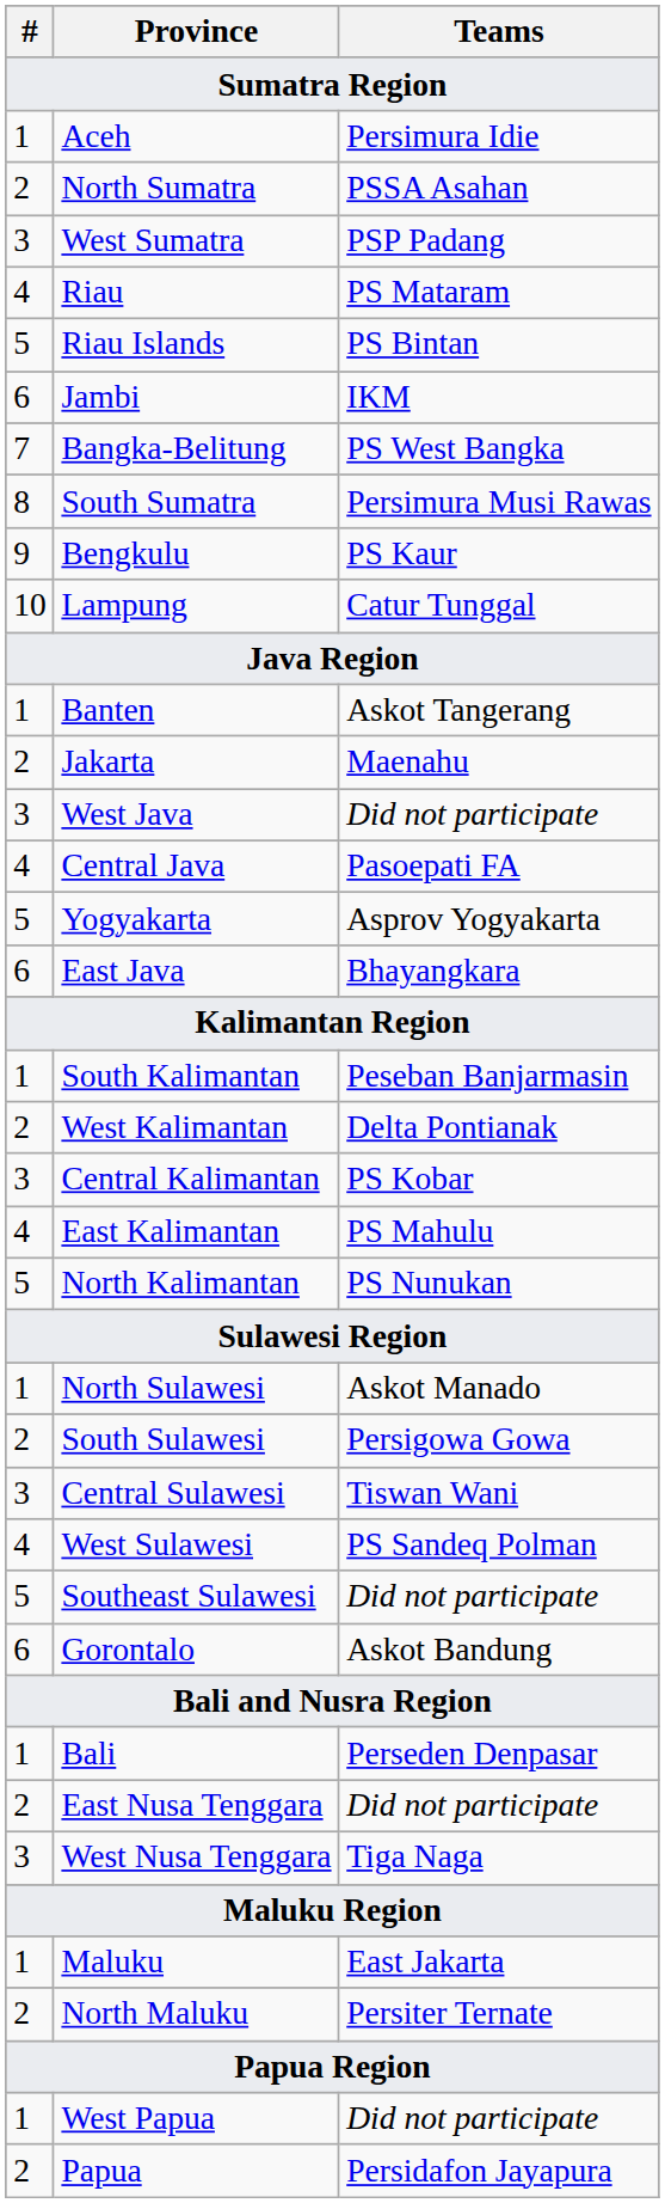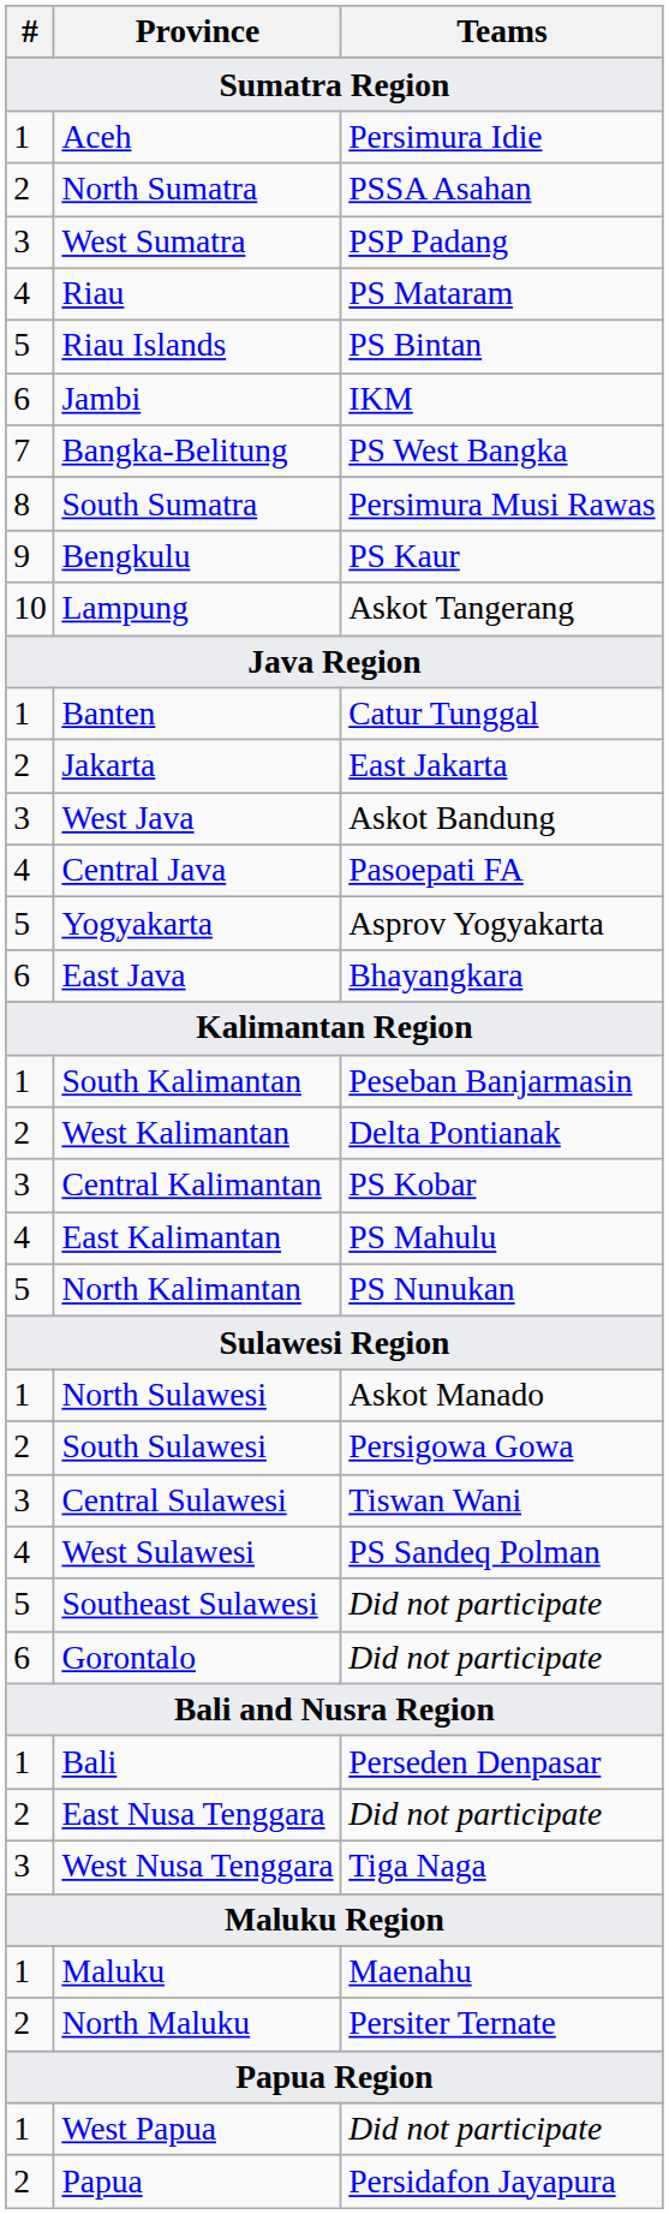 <table class="wikitable">
 <tr>
 <th>#</th>
 <th>Province</th>
 <th>Teams</th>
 </tr>
 <tr>
 <td colspan=3 style="background-color:#eaecf0;text-align:center;"><strong>Sumatra Region</strong></td>
 </tr>
 <tr>
 <td>1</td>
 <td> <a href='#'>Aceh</a></td>
 <td><a href='#'>Persimura Idie</a></td>
 </tr>
 <tr>
 <td>2</td>
 <td> <a href='#'>North Sumatra</a></td>
 <td><a href='#'>PSSA Asahan</a></td>
 </tr>
 <tr>
 <td>3</td>
 <td> <a href='#'>West Sumatra</a></td>
 <td><a href='#'>PSP Padang</a></td>
 </tr>
 <tr>
 <td>4</td>
 <td> <a href='#'>Riau</a></td>
 <td><a href='#'>PS Mataram</a></td>
 </tr>
 <tr>
 <td>5</td>
 <td> <a href='#'>Riau Islands</a></td>
 <td><a href='#'>PS Bintan</a></td>
 </tr>
 <tr>
 <td>6</td>
 <td> <a href='#'>Jambi</a></td>
 <td><a href='#'>IKM</a></td>
 </tr>
 <tr>
 <td>7</td>
 <td> <a href='#'>Bangka-Belitung</a></td>
 <td><a href='#'>PS West Bangka</a></td>
 </tr>
 <tr>
 <td>8</td>
 <td> <a href='#'>South Sumatra</a></td>
 <td><a href='#'>Persimura Musi Rawas</a></td>
 </tr>
 <tr>
 <td>9</td>
 <td> <a href='#'>Bengkulu</a></td>
 <td><a href='#'>PS Kaur</a></td>
 </tr>
 <tr>
 <td>10</td>
 <td> <a href='#'>Lampung</a></td>
-<td><a href='#'>Catur Tunggal</a></td>
+<td>Askot Tangerang</td>
 </tr>
 <tr>
 <td colspan=3 style="background-color:#eaecf0;text-align:center;"><strong>Java Region</strong></td>
 </tr>
 <tr>
 <td>1</td>
 <td> <a href='#'>Banten</a></td>
-<td>Askot Tangerang</td>
+<td><a href='#'>Catur Tunggal</a></td>
 </tr>
 <tr>
 <td>2</td>
 <td> <a href='#'>Jakarta</a></td>
-<td><a href='#'>Maenahu</a></td>
+<td><a href='#'>East Jakarta</a></td>
 </tr>
 <tr>
 <td>3</td>
 <td> <a href='#'>West Java</a></td>
-<td><em>Did not participate</em></td>
+<td>Askot Bandung</td>
 </tr>
 <tr>
 <td>4</td>
 <td> <a href='#'>Central Java</a></td>
 <td><a href='#'>Pasoepati FA</a></td>
 </tr>
 <tr>
 <td>5</td>
 <td> <a href='#'>Yogyakarta</a></td>
 <td>Asprov Yogyakarta</td>
 </tr>
 <tr>
 <td>6</td>
 <td> <a href='#'>East Java</a></td>
 <td><a href='#'>Bhayangkara</a></td>
 </tr>
 <tr>
 <td colspan=3 style="background-color:#eaecf0;text-align:center;"><strong>Kalimantan Region</strong></td>
 </tr>
 <tr>
 <td>1</td>
 <td> <a href='#'>South Kalimantan</a></td>
 <td><a href='#'>Peseban Banjarmasin</a></td>
 </tr>
 <tr>
 <td>2</td>
 <td> <a href='#'>West Kalimantan</a></td>
 <td><a href='#'>Delta Pontianak</a></td>
 </tr>
 <tr>
 <td>3</td>
 <td> <a href='#'>Central Kalimantan</a></td>
 <td><a href='#'>PS Kobar</a></td>
 </tr>
 <tr>
 <td>4</td>
 <td> <a href='#'>East Kalimantan</a></td>
 <td><a href='#'>PS Mahulu</a></td>
 </tr>
 <tr>
 <td>5</td>
 <td> <a href='#'>North Kalimantan</a></td>
 <td><a href='#'>PS Nunukan</a></td>
 </tr>
 <tr>
 <td colspan=3 style="background-color:#eaecf0;text-align:center;"><strong>Sulawesi Region</strong></td>
 </tr>
 <tr>
 <td>1</td>
 <td> <a href='#'>North Sulawesi</a></td>
 <td>Askot Manado</td>
 </tr>
 <tr>
 <td>2</td>
 <td> <a href='#'>South Sulawesi</a></td>
 <td><a href='#'>Persigowa Gowa</a></td>
 </tr>
 <tr>
 <td>3</td>
 <td> <a href='#'>Central Sulawesi</a></td>
 <td><a href='#'>Tiswan Wani</a></td>
 </tr>
 <tr>
 <td>4</td>
 <td> <a href='#'>West Sulawesi</a></td>
 <td><a href='#'>PS Sandeq Polman</a></td>
 </tr>
 <tr>
 <td>5</td>
 <td> <a href='#'>Southeast Sulawesi</a></td>
 <td><em>Did not participate</em></td>
 </tr>
 <tr>
 <td>6</td>
 <td> <a href='#'>Gorontalo</a></td>
-<td>Askot Bandung</td>
+<td><em>Did not participate</em></td>
 </tr>
 <tr>
 <td colspan=3 style="background-color:#eaecf0;text-align:center;"><strong>Bali and Nusra Region</strong></td>
 </tr>
 <tr>
 <td>1</td>
 <td> <a href='#'>Bali</a></td>
 <td><a href='#'>Perseden Denpasar</a></td>
 </tr>
 <tr>
 <td>2</td>
 <td> <a href='#'>East Nusa Tenggara</a></td>
 <td><em>Did not participate</em></td>
 </tr>
 <tr>
 <td>3</td>
 <td> <a href='#'>West Nusa Tenggara</a></td>
 <td><a href='#'>Tiga Naga</a></td>
 </tr>
 <tr>
 <td colspan=3 style="background-color:#eaecf0;text-align:center;"><strong>Maluku Region</strong></td>
 </tr>
 <tr>
 <td>1</td>
 <td> <a href='#'>Maluku</a></td>
-<td><a href='#'>East Jakarta</a></td>
+<td><a href='#'>Maenahu</a></td>
 </tr>
 <tr>
 <td>2</td>
 <td> <a href='#'>North Maluku</a></td>
 <td><a href='#'>Persiter Ternate</a></td>
 </tr>
 <tr>
 <td colspan=3 style="background-color:#eaecf0;text-align:center;"><strong>Papua Region</strong></td>
 </tr>
 <tr>
 <td>1</td>
 <td> <a href='#'>West Papua</a></td>
 <td><em>Did not participate</em></td>
 </tr>
 <tr>
 <td>2</td>
 <td> <a href='#'>Papua</a></td>
 <td><a href='#'>Persidafon Jayapura</a></td>
 </tr>
 </table>
